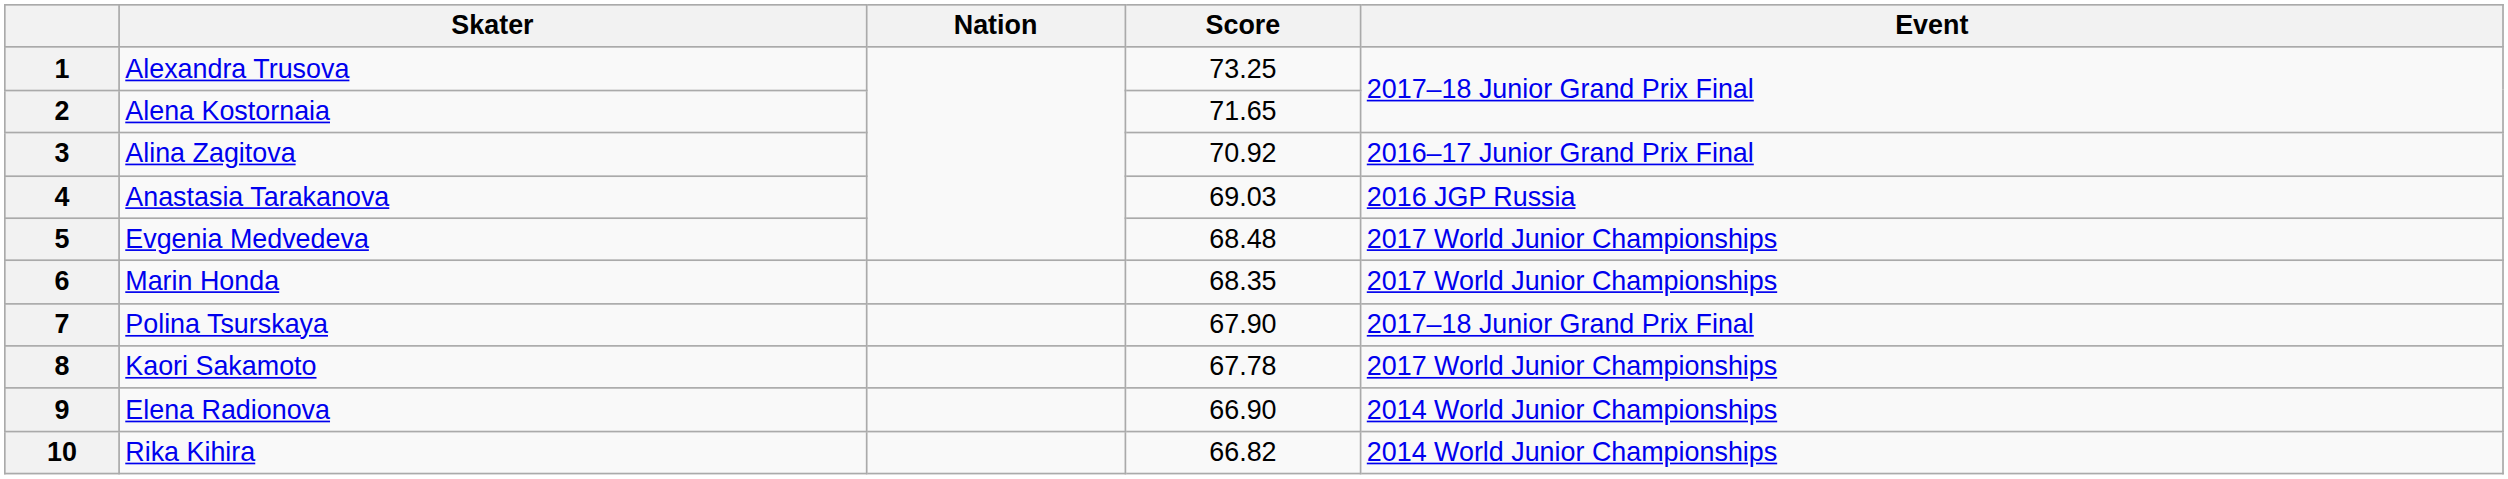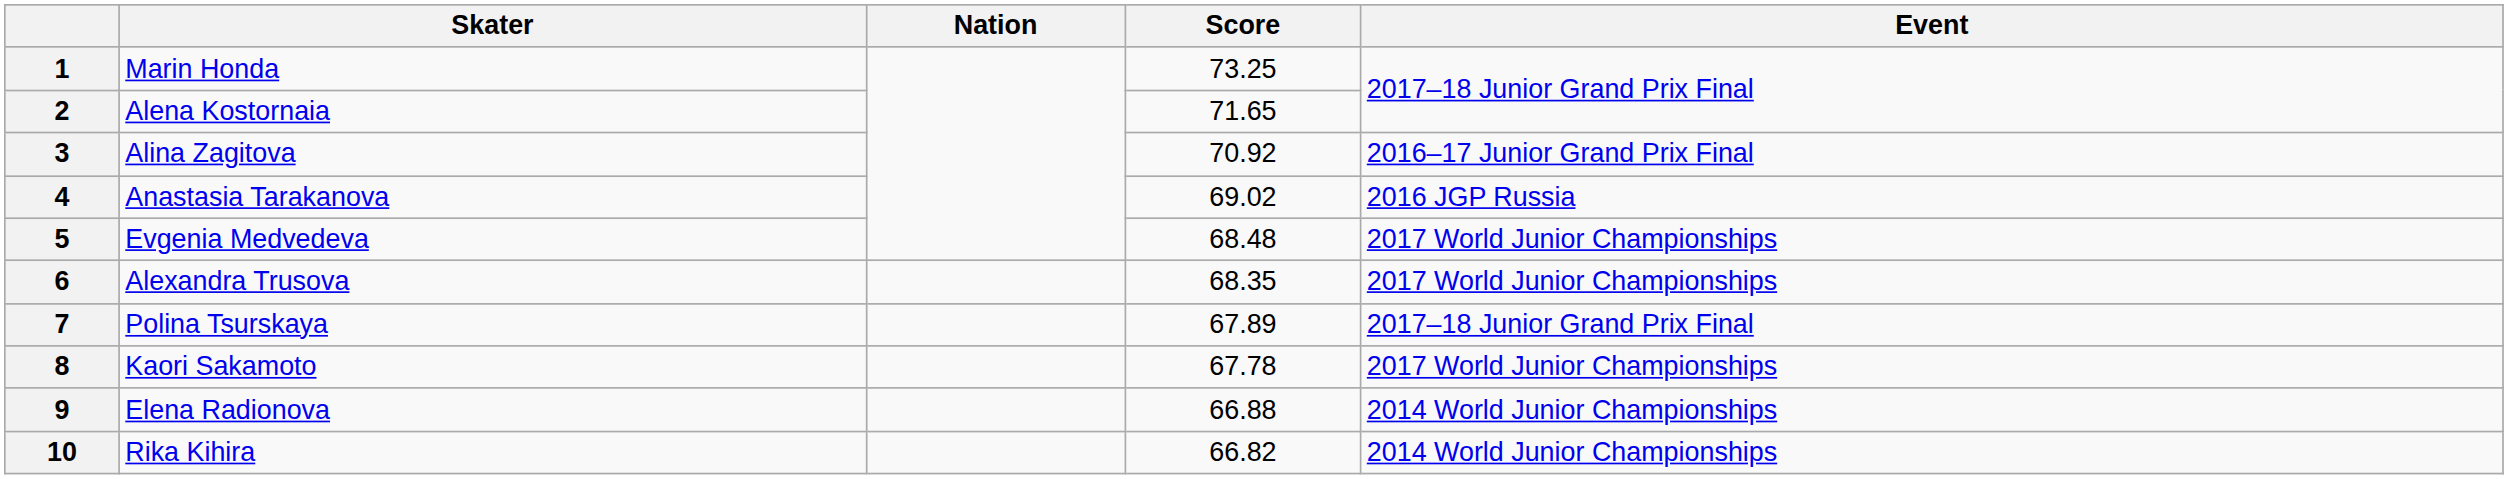 <table class="wikitable unsortable" style="text-align:left; width:75%">
 <tr>
 <th scope="col"></th>
 <th scope="col">Skater</th>
 <th scope="col">Nation</th>
 <th scope="col">Score</th>
 <th scope="col">Event</th>
 </tr>
 <tr>
 <th scope="row">1</th>
-<td><a href='#'>Alexandra Trusova</a></td>
+<td><a href='#'>Marin Honda</a></td>
 <td rowspan="5"></td>
 <td style="text-align:center">73.25</td>
 <td rowspan="2"><a href='#'>2017–18 Junior Grand Prix Final</a></td>
 </tr>
 <tr>
 <th scope="row">2</th>
 <td><a href='#'>Alena Kostornaia</a></td>
 <td style="text-align:center">71.65</td>
 </tr>
 <tr>
 <th scope="row">3</th>
 <td><a href='#'>Alina Zagitova</a></td>
 <td style="text-align:center">70.92</td>
 <td><a href='#'>2016–17 Junior Grand Prix Final</a></td>
 </tr>
 <tr>
 <th scope="row">4</th>
 <td><a href='#'>Anastasia Tarakanova</a></td>
-<td style="text-align:center">69.03</td>
+<td style="text-align:center">69.02</td>
 <td><a href='#'>2016 JGP Russia</a></td>
 </tr>
 <tr>
 <th scope="row">5</th>
 <td><a href='#'>Evgenia Medvedeva</a></td>
 <td style="text-align:center">68.48</td>
 <td><a href='#'>2017 World Junior Championships</a></td>
 </tr>
 <tr>
 <th scope="row">6</th>
-<td><a href='#'>Marin Honda</a></td>
+<td><a href='#'>Alexandra Trusova</a></td>
 <td></td>
 <td style="text-align:center">68.35</td>
 <td><a href='#'>2017 World Junior Championships</a></td>
 </tr>
 <tr>
 <th scope="row">7</th>
 <td><a href='#'>Polina Tsurskaya</a></td>
 <td></td>
-<td style="text-align:center">67.90</td>
+<td style="text-align:center">67.89</td>
 <td><a href='#'>2017–18 Junior Grand Prix Final</a></td>
 </tr>
 <tr>
 <th scope="row">8</th>
 <td><a href='#'>Kaori Sakamoto</a></td>
 <td></td>
 <td style="text-align:center">67.78</td>
 <td><a href='#'>2017 World Junior Championships</a></td>
 </tr>
 <tr>
 <th scope="row">9</th>
 <td><a href='#'>Elena Radionova</a></td>
 <td></td>
-<td style="text-align:center">66.90</td>
+<td style="text-align:center">66.88</td>
 <td><a href='#'>2014 World Junior Championships</a></td>
 </tr>
 <tr>
 <th scope="row">10</th>
 <td><a href='#'>Rika Kihira</a></td>
 <td></td>
 <td style="text-align:center">66.82</td>
 <td><a href='#'>2014 World Junior Championships</a></td>
 </tr>
 </table>
